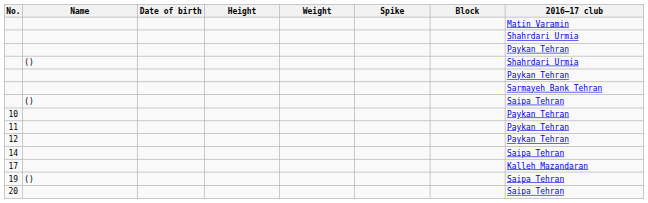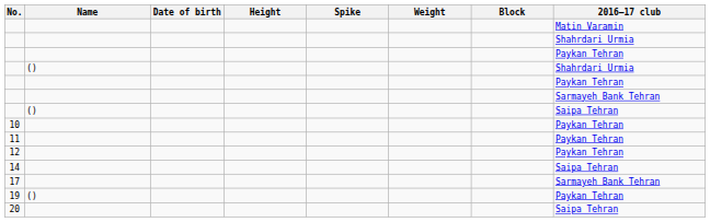 <table class="wikitable sortable" style="font-size:100%; text-align:center;">
 <tr>
 <th>No.</th>
 <th style="width:14em">Name</th>
 <th style="width:8em">Date of birth</th>
 <th style="width:9em">Height</th>
+<th style="width:9em">Spike</th>
 <th style="width:9em">Weight</th>
-<th style="width:9em">Spike</th>
 <th style="width:9em">Block</th>
 <th style="width:17em">2016–17 club</th>
 </tr>
 <tr>
 <td></td>
 <td style="text-align:left;"></td>
 <td style="text-align:right;"></td>
 <td></td>
 <td></td>
 <td></td>
 <td></td>
 <td style="text-align:left;"> <a href='#'>Matin Varamin</a></td>
 </tr>
 <tr>
 <td></td>
 <td style="text-align:left;"></td>
 <td style="text-align:right;"></td>
 <td></td>
 <td></td>
 <td></td>
 <td></td>
 <td style="text-align:left;"> <a href='#'>Shahrdari Urmia</a></td>
 </tr>
 <tr>
 <td></td>
 <td style="text-align:left;"></td>
 <td style="text-align:right;"></td>
 <td></td>
 <td></td>
 <td></td>
 <td></td>
 <td style="text-align:left;"> <a href='#'>Paykan Tehran</a></td>
 </tr>
 <tr>
 <td></td>
 <td style="text-align:left;"> ()</td>
 <td style="text-align:right;"></td>
 <td></td>
 <td></td>
 <td></td>
 <td></td>
 <td style="text-align:left;"> <a href='#'>Shahrdari Urmia</a></td>
 </tr>
 <tr>
 <td></td>
 <td style="text-align:left;"></td>
 <td style="text-align:right;"></td>
 <td></td>
 <td></td>
 <td></td>
 <td></td>
 <td style="text-align:left;"> <a href='#'>Paykan Tehran</a></td>
 </tr>
 <tr>
 <td></td>
 <td style="text-align:left;"></td>
 <td style="text-align:right;"></td>
 <td></td>
 <td></td>
 <td></td>
 <td></td>
 <td style="text-align:left;"> <a href='#'>Sarmayeh Bank Tehran</a></td>
 </tr>
 <tr>
 <td></td>
 <td style="text-align:left;"> ()</td>
 <td style="text-align:right;"></td>
 <td></td>
 <td></td>
 <td></td>
 <td></td>
 <td style="text-align:left;"> <a href='#'>Saipa Tehran</a></td>
 </tr>
 <tr>
 <td>10</td>
 <td style="text-align:left;"></td>
 <td style="text-align:right;"></td>
 <td></td>
 <td></td>
 <td></td>
 <td></td>
 <td style="text-align:left;"> <a href='#'>Paykan Tehran</a></td>
 </tr>
 <tr>
 <td>11</td>
 <td style="text-align:left;"></td>
 <td style="text-align:right;"></td>
 <td></td>
 <td></td>
 <td></td>
 <td></td>
 <td style="text-align:left;"> <a href='#'>Paykan Tehran</a></td>
 </tr>
 <tr>
 <td>12</td>
 <td style="text-align:left;"></td>
 <td style="text-align:right;"></td>
 <td></td>
 <td></td>
 <td></td>
 <td></td>
 <td style="text-align:left;"> <a href='#'>Paykan Tehran</a></td>
 </tr>
 <tr>
 <td>14</td>
 <td style="text-align:left;"></td>
 <td style="text-align:right;"></td>
 <td></td>
 <td></td>
 <td></td>
 <td></td>
 <td style="text-align:left;"> <a href='#'>Saipa Tehran</a></td>
 </tr>
 <tr>
 <td>17</td>
 <td style="text-align:left;"></td>
 <td style="text-align:right;"></td>
 <td></td>
 <td></td>
 <td></td>
 <td></td>
-<td style="text-align:left;"> <a href='#'>Kalleh Mazandaran</a></td>
+<td style="text-align:left;"> <a href='#'>Sarmayeh Bank Tehran</a></td>
 </tr>
 <tr>
 <td>19</td>
 <td style="text-align:left;"> ()</td>
 <td style="text-align:right;"></td>
 <td></td>
 <td></td>
 <td></td>
 <td></td>
-<td style="text-align:left;"> <a href='#'>Saipa Tehran</a></td>
+<td style="text-align:left;"> <a href='#'>Paykan Tehran</a></td>
 </tr>
 <tr>
 <td>20</td>
 <td style="text-align:left;"></td>
 <td style="text-align:right;"></td>
 <td></td>
 <td></td>
 <td></td>
 <td></td>
 <td style="text-align:left;"> <a href='#'>Saipa Tehran</a></td>
 </tr>
 </table>
